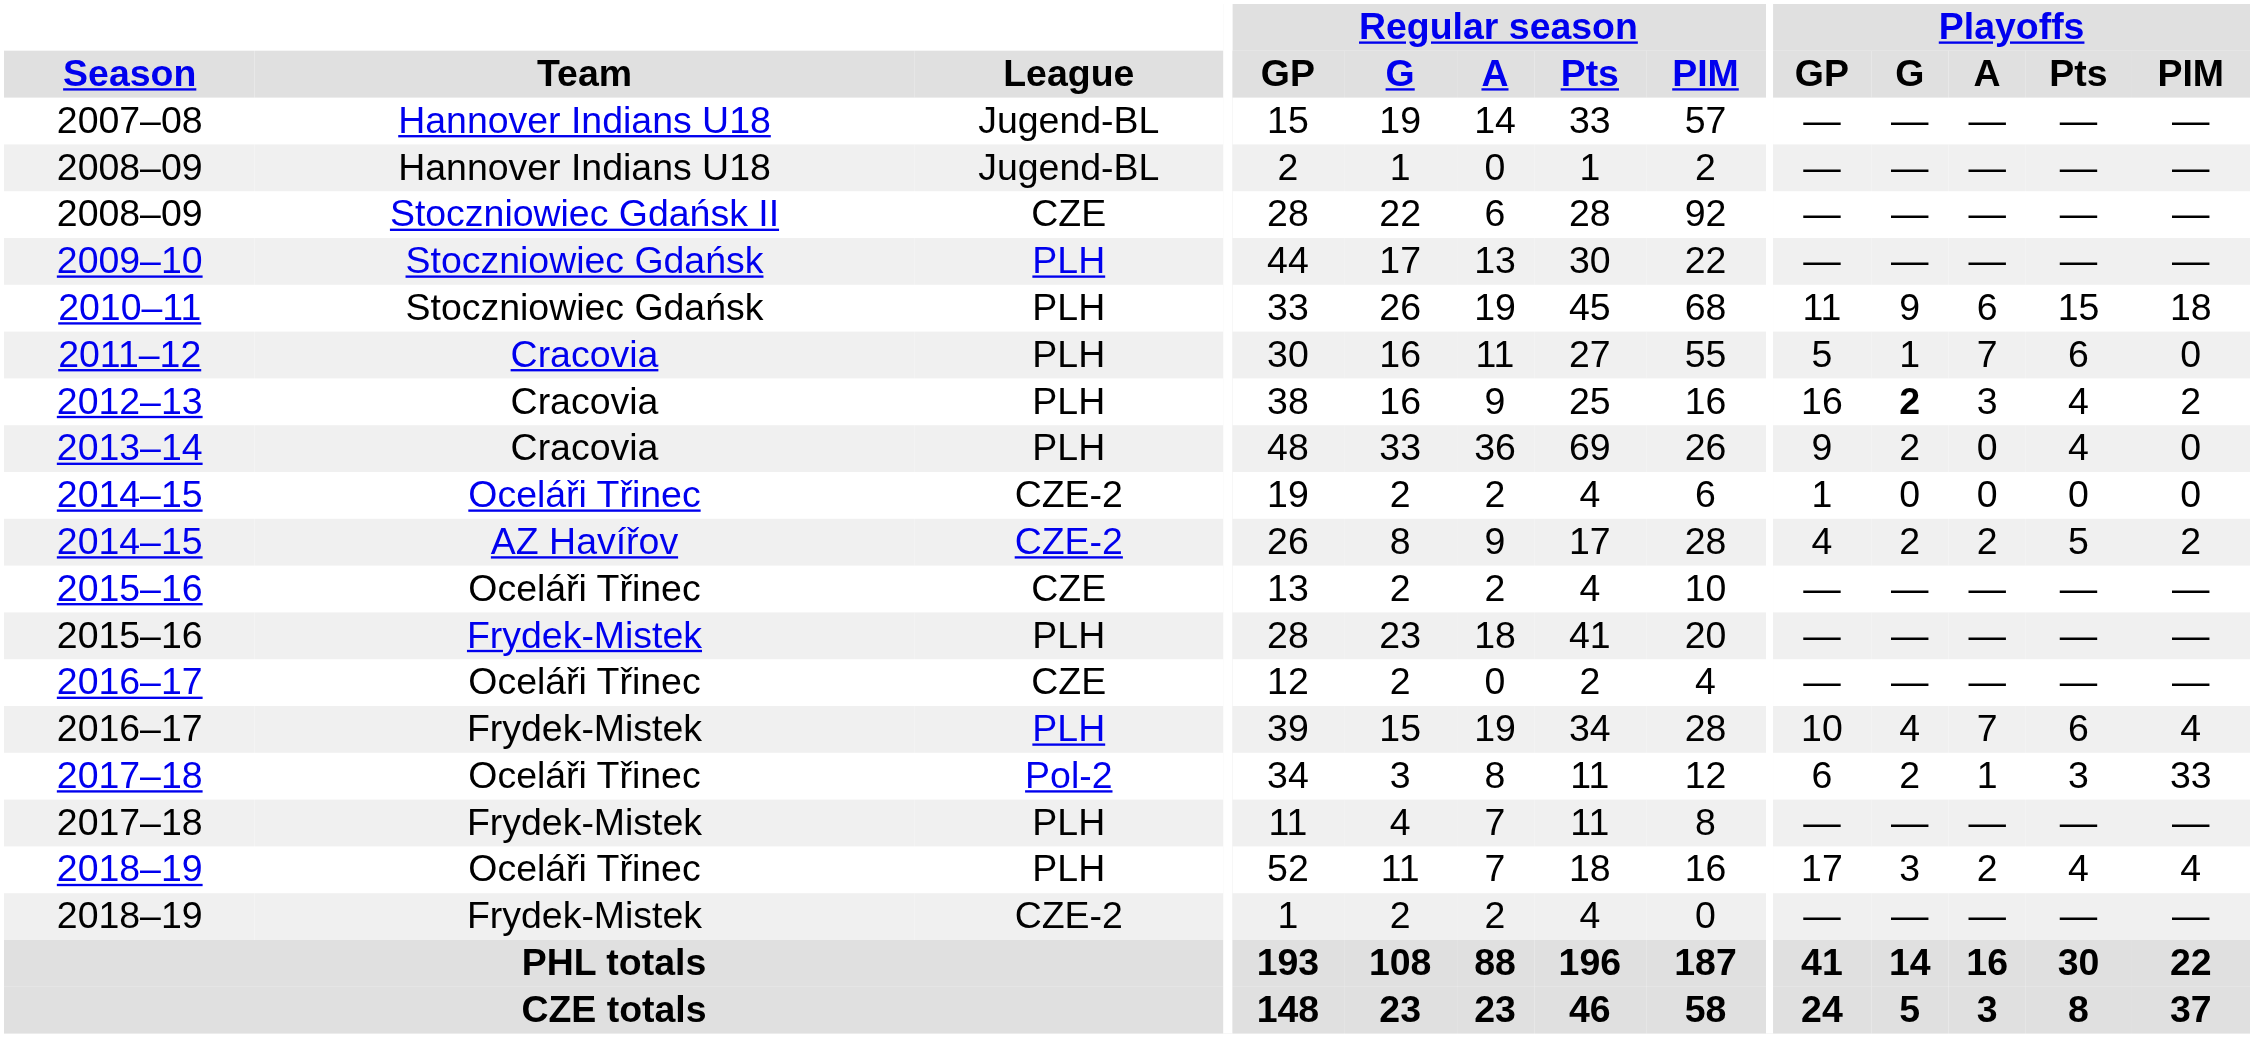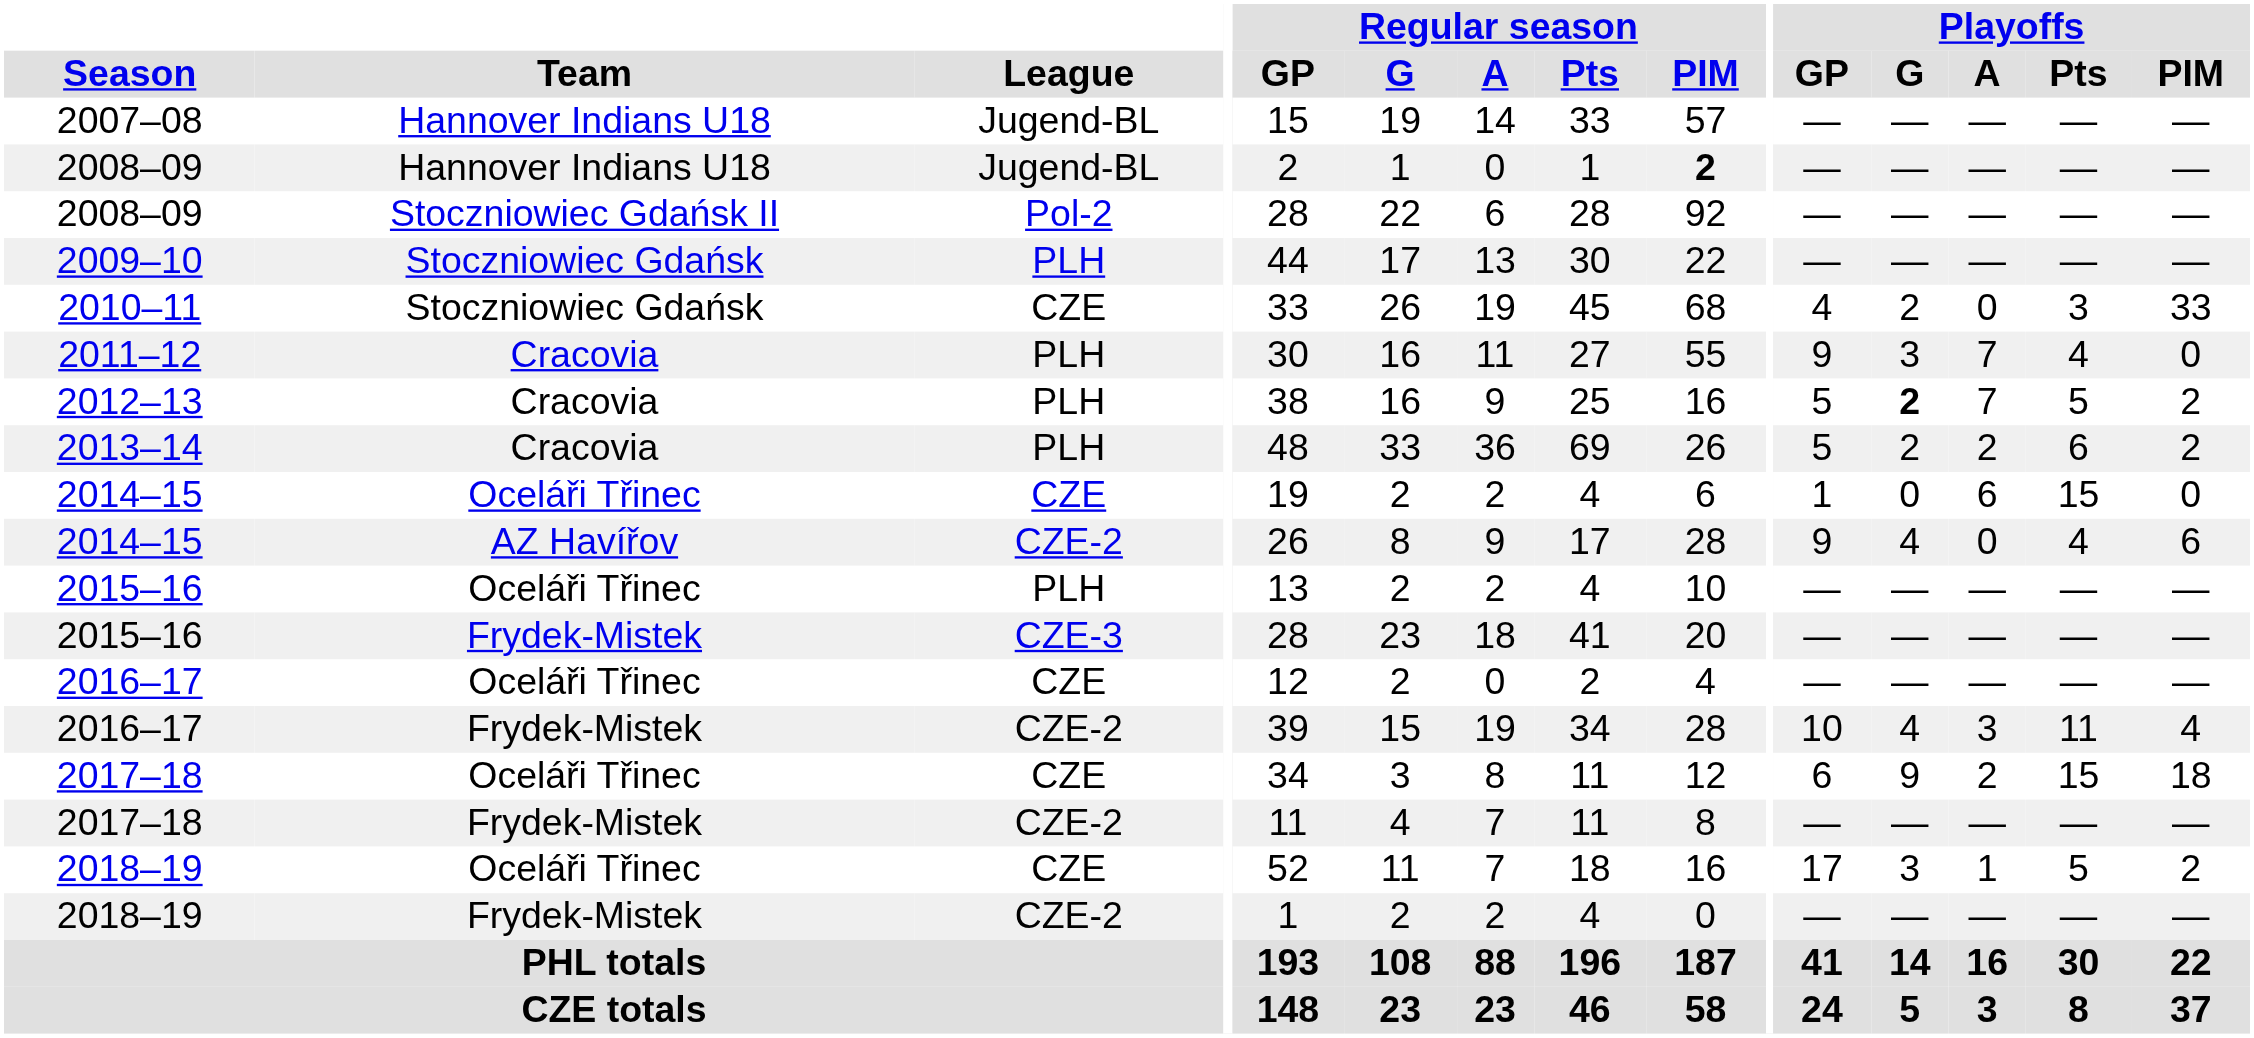 <table border="0" cellpadding="1" cellspacing="0" style="text-align:center; width:60em">
 <tr bgcolor="#e0e0e0">
 <th colspan="3" bgcolor="#ffffff"></th>
 <th rowspan="99" bgcolor="#ffffff"></th>
 <th colspan="5"><a href='#'>Regular season</a></th>
 <th rowspan="99" bgcolor="#ffffff"></th>
 <th colspan="5"><a href='#'>Playoffs</a></th>
 </tr>
 <tr bgcolor="#e0e0e0">
 <th><a href='#'>Season</a></th>
 <th>Team</th>
 <th>League</th>
 <th>GP</th>
 <th><a href='#'>G</a></th>
 <th><a href='#'>A</a></th>
 <th><a href='#'>Pts</a></th>
 <th><a href='#'>PIM</a></th>
 <th>GP</th>
 <th>G</th>
 <th>A</th>
 <th>Pts</th>
 <th>PIM</th>
 </tr>
 <tr>
 <td>2007–08</td>
 <td><a href='#'>Hannover Indians U18</a></td>
 <td>Jugend-BL</td>
 <td>15</td>
 <td>19</td>
 <td>14</td>
 <td>33</td>
 <td>57</td>
 <td>—</td>
 <td>—</td>
 <td>—</td>
 <td>—</td>
 <td>—</td>
 </tr>
 <tr bgcolor="#f0f0f0">
 <td>2008–09</td>
 <td>Hannover Indians U18</td>
 <td>Jugend-BL</td>
 <td>2</td>
 <td>1</td>
 <td>0</td>
 <td>1</td>
-<td>2</td>
+<td><strong>2</strong></td>
 <td>—</td>
 <td>—</td>
 <td>—</td>
 <td>—</td>
 <td>—</td>
 </tr>
 <tr>
 <td>2008–09</td>
 <td><a href='#'>Stoczniowiec Gdańsk II</a></td>
-<td>CZE</td>
+<td><a href='#'>Pol-2</a></td>
 <td>28</td>
 <td>22</td>
 <td>6</td>
 <td>28</td>
 <td>92</td>
 <td>—</td>
 <td>—</td>
 <td>—</td>
 <td>—</td>
 <td>—</td>
 </tr>
 <tr bgcolor="#f0f0f0">
 <td><a href='#'>2009–10</a></td>
 <td><a href='#'>Stoczniowiec Gdańsk</a></td>
 <td><a href='#'>PLH</a></td>
 <td>44</td>
 <td>17</td>
 <td>13</td>
 <td>30</td>
 <td>22</td>
 <td>—</td>
 <td>—</td>
 <td>—</td>
 <td>—</td>
 <td>—</td>
 </tr>
 <tr>
 <td><a href='#'>2010–11</a></td>
 <td>Stoczniowiec Gdańsk</td>
-<td>PLH</td>
+<td>CZE</td>
 <td>33</td>
 <td>26</td>
 <td>19</td>
 <td>45</td>
 <td>68</td>
-<td>11</td>
-<td>9</td>
-<td>6</td>
-<td>15</td>
-<td>18</td>
+<td>4</td>
+<td>2</td>
+<td>0</td>
+<td>3</td>
+<td>33</td>
 </tr>
 <tr bgcolor="#f0f0f0">
 <td><a href='#'>2011–12</a></td>
 <td><a href='#'>Cracovia</a></td>
 <td>PLH</td>
 <td>30</td>
 <td>16</td>
 <td>11</td>
 <td>27</td>
 <td>55</td>
-<td>5</td>
-<td>1</td>
+<td>9</td>
+<td>3</td>
 <td>7</td>
-<td>6</td>
+<td>4</td>
 <td>0</td>
 </tr>
 <tr>
 <td><a href='#'>2012–13</a></td>
 <td>Cracovia</td>
 <td>PLH</td>
 <td>38</td>
 <td>16</td>
 <td>9</td>
 <td>25</td>
 <td>16</td>
-<td>16</td>
+<td>5</td>
 <td><strong>2</strong></td>
-<td>3</td>
-<td>4</td>
+<td>7</td>
+<td>5</td>
 <td>2</td>
 </tr>
 <tr bgcolor="#f0f0f0">
 <td><a href='#'>2013–14</a></td>
 <td>Cracovia</td>
 <td>PLH</td>
 <td>48</td>
 <td>33</td>
 <td>36</td>
 <td>69</td>
 <td>26</td>
-<td>9</td>
+<td>5</td>
 <td>2</td>
-<td>0</td>
-<td>4</td>
-<td>0</td>
+<td>2</td>
+<td>6</td>
+<td>2</td>
 </tr>
 <tr>
 <td><a href='#'>2014–15</a></td>
 <td><a href='#'>Oceláři Třinec</a></td>
-<td>CZE-2</td>
+<td><a href='#'>CZE</a></td>
 <td>19</td>
 <td>2</td>
 <td>2</td>
 <td>4</td>
 <td>6</td>
 <td>1</td>
 <td>0</td>
-<td>0</td>
-<td>0</td>
+<td>6</td>
+<td>15</td>
 <td>0</td>
 </tr>
 <tr bgcolor="#f0f0f0">
 <td><a href='#'>2014–15</a></td>
 <td><a href='#'>AZ Havířov</a></td>
 <td><a href='#'>CZE-2</a></td>
 <td>26</td>
 <td>8</td>
 <td>9</td>
 <td>17</td>
 <td>28</td>
+<td>9</td>
 <td>4</td>
-<td>2</td>
-<td>2</td>
-<td>5</td>
-<td>2</td>
+<td>0</td>
+<td>4</td>
+<td>6</td>
 </tr>
 <tr>
 <td><a href='#'>2015–16</a></td>
 <td>Oceláři Třinec</td>
-<td>CZE</td>
+<td>PLH</td>
 <td>13</td>
 <td>2</td>
 <td>2</td>
 <td>4</td>
 <td>10</td>
 <td>—</td>
 <td>—</td>
 <td>—</td>
 <td>—</td>
 <td>—</td>
 </tr>
 <tr bgcolor="#f0f0f0">
 <td>2015–16</td>
 <td><a href='#'>Frydek-Mistek</a></td>
-<td>PLH</td>
+<td><a href='#'>CZE-3</a></td>
 <td>28</td>
 <td>23</td>
 <td>18</td>
 <td>41</td>
 <td>20</td>
 <td>—</td>
 <td>—</td>
 <td>—</td>
 <td>—</td>
 <td>—</td>
 </tr>
 <tr>
 <td><a href='#'>2016–17</a></td>
 <td>Oceláři Třinec</td>
 <td>CZE</td>
 <td>12</td>
 <td>2</td>
 <td>0</td>
 <td>2</td>
 <td>4</td>
 <td>—</td>
 <td>—</td>
 <td>—</td>
 <td>—</td>
 <td>—</td>
 </tr>
 <tr bgcolor="#f0f0f0">
 <td>2016–17</td>
 <td>Frydek-Mistek</td>
-<td><a href='#'>PLH</a></td>
+<td>CZE-2</td>
 <td>39</td>
 <td>15</td>
 <td>19</td>
 <td>34</td>
 <td>28</td>
 <td>10</td>
 <td>4</td>
-<td>7</td>
-<td>6</td>
+<td>3</td>
+<td>11</td>
 <td>4</td>
 </tr>
 <tr>
 <td><a href='#'>2017–18</a></td>
 <td>Oceláři Třinec</td>
-<td><a href='#'>Pol-2</a></td>
+<td>CZE</td>
 <td>34</td>
 <td>3</td>
 <td>8</td>
 <td>11</td>
 <td>12</td>
 <td>6</td>
+<td>9</td>
 <td>2</td>
-<td>1</td>
-<td>3</td>
-<td>33</td>
+<td>15</td>
+<td>18</td>
 </tr>
 <tr bgcolor="#f0f0f0">
 <td>2017–18</td>
 <td>Frydek-Mistek</td>
-<td>PLH</td>
+<td>CZE-2</td>
 <td>11</td>
 <td>4</td>
 <td>7</td>
 <td>11</td>
 <td>8</td>
 <td>—</td>
 <td>—</td>
 <td>—</td>
 <td>—</td>
 <td>—</td>
 </tr>
 <tr>
 <td><a href='#'>2018–19</a></td>
 <td>Oceláři Třinec</td>
-<td>PLH</td>
+<td>CZE</td>
 <td>52</td>
 <td>11</td>
 <td>7</td>
 <td>18</td>
 <td>16</td>
 <td>17</td>
 <td>3</td>
+<td>1</td>
+<td>5</td>
 <td>2</td>
-<td>4</td>
-<td>4</td>
 </tr>
 <tr bgcolor="#f0f0f0">
 <td>2018–19</td>
 <td>Frydek-Mistek</td>
 <td>CZE-2</td>
 <td>1</td>
 <td>2</td>
 <td>2</td>
 <td>4</td>
 <td>0</td>
 <td>—</td>
 <td>—</td>
 <td>—</td>
 <td>—</td>
 <td>—</td>
 </tr>
 <tr bgcolor="#e0e0e0">
 <th colspan="3">PHL totals</th>
 <th>193</th>
 <th>108</th>
 <th>88</th>
 <th>196</th>
 <th>187</th>
 <th>41</th>
 <th>14</th>
 <th>16</th>
 <th>30</th>
 <th>22</th>
 </tr>
 <tr bgcolor="#e0e0e0">
 <th colspan="3">CZE totals</th>
 <th>148</th>
 <th>23</th>
 <th>23</th>
 <th>46</th>
 <th>58</th>
 <th>24</th>
 <th>5</th>
 <th>3</th>
 <th>8</th>
 <th>37</th>
 </tr>
 </table>
